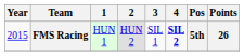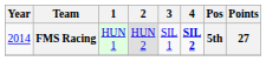 <table class="wikitable" style="text-align:center; font-size:85%">
 <tr>
 <th>Year</th>
 <th>Team</th>
 <th>1</th>
 <th>2</th>
 <th>3</th>
 <th>4</th>
 <th>Pos</th>
 <th>Points</th>
 </tr>
 <tr>
-<td><a href='#'>2015</a></td>
+<td><a href='#'>2014</a></td>
 <th nowrap>FMS Racing</th>
 <td style="background:#DFFFDF;"><a href='#'>HUN<br>1</a><br></td>
 <td style="background:#DFDFDF;"><a href='#'>HUN<br>2</a><br></td>
 <td><a href='#'>SIL<br>1</a></td>
 <td><strong><a href='#'>SIL<br>2</a></strong></td>
 <th>5th</th>
-<th>26</th>
+<th>27</th>
 </tr>
 <tr>
 </tr>
 </table>
